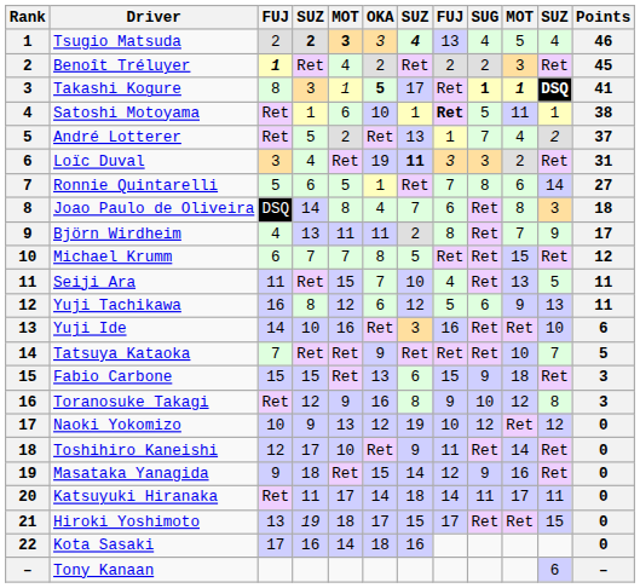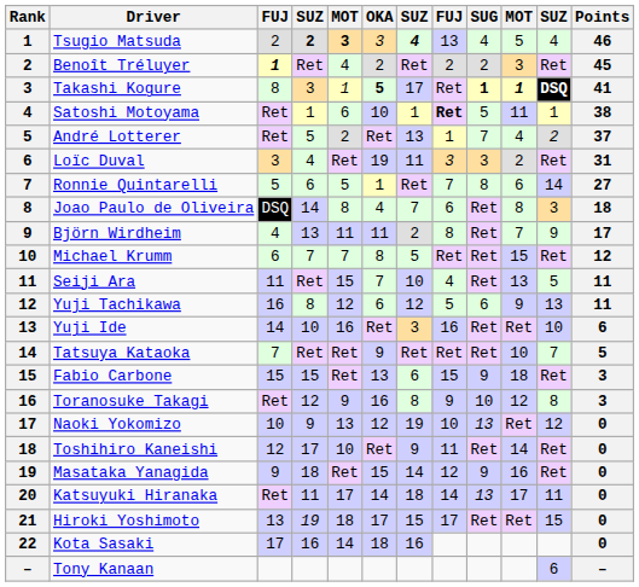 <table class="wikitable" style="font-size: 85%; text-align:center">
 <tr>
 <th>Rank</th>
 <th>Driver</th>
 <th>FUJ</th>
 <th>SUZ</th>
 <th>MOT</th>
 <th>OKA</th>
 <th>SUZ</th>
 <th>FUJ</th>
 <th>SUG</th>
 <th>MOT</th>
 <th>SUZ</th>
 <th>Points</th>
 </tr>
 <tr>
 <th>1</th>
 <td align="left"> <a href='#'>Tsugio Matsuda</a></td>
 <td style="background:#DFDFDF;">2</td>
 <td style="background:#DFDFDF;"><strong>2</strong></td>
 <td style="background:#FFDF9F;"><strong>3</strong></td>
 <td style="background:#FFDF9F;"><em>3</em></td>
 <td style="background:#DFFFDF;"><strong><em>4</em></strong></td>
 <td style="background:#CFCFFF;">13</td>
 <td style="background:#DFFFDF;">4</td>
 <td style="background:#DFFFDF;">5</td>
 <td style="background:#DFFFDF;">4</td>
 <th>46</th>
 </tr>
 <tr>
 <th>2</th>
 <td align="left"> <a href='#'>Benoît Tréluyer</a></td>
 <td style="background:#FFFFBF;"><strong><em>1</em></strong></td>
 <td style="background:#EFCFFF;">Ret</td>
 <td style="background:#DFFFDF;">4</td>
 <td style="background:#DFDFDF;">2</td>
 <td style="background:#EFCFFF;">Ret</td>
 <td style="background:#DFDFDF;">2</td>
 <td style="background:#DFDFDF;">2</td>
 <td style="background:#FFDF9F;">3</td>
 <td style="background:#EFCFFF;">Ret</td>
 <th>45</th>
 </tr>
 <tr>
 <th>3</th>
 <td align="left"> <a href='#'>Takashi Kogure</a></td>
 <td style="background:#DFFFDF;">8</td>
 <td style="background:#FFDF9F;">3</td>
 <td style="background:#FFFFBF;"><em>1</em></td>
 <td style="background:#DFFFDF;"><strong>5</strong></td>
 <td style="background:#CFCFFF;">17</td>
 <td style="background:#EFCFFF;">Ret</td>
 <td style="background:#FFFFBF;"><strong>1</strong></td>
 <td style="background:#FFFFBF;"><strong><em>1</em></strong></td>
 <td style="background:#000; color:white;"><strong>DSQ</strong></td>
 <th>41</th>
 </tr>
 <tr>
 <th>4</th>
 <td align="left"> <a href='#'>Satoshi Motoyama</a></td>
 <td style="background:#EFCFFF;">Ret</td>
 <td style="background:#FFFFBF;">1</td>
 <td style="background:#DFFFDF;">6</td>
 <td style="background:#CFCFFF;">10</td>
 <td style="background:#FFFFBF;">1</td>
 <td style="background:#EFCFFF;"><strong>Ret</strong></td>
 <td style="background:#DFFFDF;">5</td>
 <td style="background:#CFCFFF;">11</td>
 <td style="background:#FFFFBF;">1</td>
 <th>38</th>
 </tr>
 <tr>
 <th>5</th>
 <td align="left"> <a href='#'>André Lotterer</a></td>
 <td style="background:#EFCFFF;">Ret</td>
 <td style="background:#DFFFDF;">5</td>
 <td style="background:#DFDFDF;">2</td>
 <td style="background:#EFCFFF;">Ret</td>
 <td style="background:#CFCFFF;">13</td>
 <td style="background:#FFFFBF;">1</td>
 <td style="background:#DFFFDF;">7</td>
 <td style="background:#DFFFDF;">4</td>
 <td style="background:#DFDFDF;"><em>2</em></td>
 <th>37</th>
 </tr>
 <tr>
 <th>6</th>
 <td align="left"> <a href='#'>Loïc Duval</a></td>
 <td style="background:#FFDF9F;">3</td>
 <td style="background:#DFFFDF;">4</td>
 <td style="background:#EFCFFF;">Ret</td>
 <td style="background:#CFCFFF;">19</td>
-<td style="background:#CFCFFF;"><strong>11</strong></td>
+<td style="background:#CFCFFF;">11</td>
 <td style="background:#FFDF9F;"><em>3</em></td>
 <td style="background:#FFDF9F;">3</td>
 <td style="background:#DFDFDF;">2</td>
 <td style="background:#EFCFFF;">Ret</td>
 <th>31</th>
 </tr>
 <tr>
 <th>7</th>
 <td align="left"> <a href='#'>Ronnie Quintarelli</a></td>
 <td style="background:#DFFFDF;">5</td>
 <td style="background:#DFFFDF;">6</td>
 <td style="background:#DFFFDF;">5</td>
 <td style="background:#FFFFBF;">1</td>
 <td style="background:#EFCFFF;">Ret</td>
 <td style="background:#DFFFDF;">7</td>
 <td style="background:#DFFFDF;">8</td>
 <td style="background:#DFFFDF;">6</td>
 <td style="background:#CFCFFF;">14</td>
 <th>27</th>
 </tr>
 <tr>
 <th>8</th>
 <td align="left"> <a href='#'>Joao Paulo de Oliveira</a></td>
 <td style="background:#000; color:white;">DSQ</td>
 <td style="background:#CFCFFF;">14</td>
 <td style="background:#DFFFDF;">8</td>
 <td style="background:#DFFFDF;">4</td>
 <td style="background:#DFFFDF;">7</td>
 <td style="background:#DFFFDF;">6</td>
 <td style="background:#EFCFFF;">Ret</td>
 <td style="background:#DFFFDF;">8</td>
 <td style="background:#FFDF9F;">3</td>
 <th>18</th>
 </tr>
 <tr>
 <th>9</th>
 <td align="left"> <a href='#'>Björn Wirdheim</a></td>
 <td style="background:#DFFFDF;">4</td>
 <td style="background:#CFCFFF;">13</td>
 <td style="background:#CFCFFF;">11</td>
 <td style="background:#CFCFFF;">11</td>
 <td style="background:#DFDFDF;">2</td>
 <td style="background:#DFFFDF;">8</td>
 <td style="background:#EFCFFF;">Ret</td>
 <td style="background:#DFFFDF;">7</td>
 <td style="background:#DFFFDF;">9</td>
 <th>17</th>
 </tr>
 <tr>
 <th>10</th>
 <td align="left"> <a href='#'>Michael Krumm</a></td>
 <td style="background:#DFFFDF;">6</td>
 <td style="background:#DFFFDF;">7</td>
 <td style="background:#DFFFDF;">7</td>
 <td style="background:#DFFFDF;">8</td>
 <td style="background:#DFFFDF;">5</td>
 <td style="background:#EFCFFF;">Ret</td>
 <td style="background:#EFCFFF;">Ret</td>
 <td style="background:#CFCFFF;">15</td>
 <td style="background:#EFCFFF;">Ret</td>
 <th>12</th>
 </tr>
 <tr>
 <th>11</th>
 <td align="left"> <a href='#'>Seiji Ara</a></td>
 <td style="background:#CFCFFF;">11</td>
 <td style="background:#EFCFFF;">Ret</td>
 <td style="background:#CFCFFF;">15</td>
 <td style="background:#DFFFDF;">7</td>
 <td style="background:#CFCFFF;">10</td>
 <td style="background:#DFFFDF;">4</td>
 <td style="background:#EFCFFF;">Ret</td>
 <td style="background:#CFCFFF;">13</td>
 <td style="background:#DFFFDF;">5</td>
 <th>11</th>
 </tr>
 <tr>
 <th>12</th>
 <td align="left"> <a href='#'>Yuji Tachikawa</a></td>
 <td style="background:#CFCFFF;">16</td>
 <td style="background:#DFFFDF;">8</td>
 <td style="background:#CFCFFF;">12</td>
 <td style="background:#DFFFDF;">6</td>
 <td style="background:#CFCFFF;">12</td>
 <td style="background:#DFFFDF;">5</td>
 <td style="background:#DFFFDF;">6</td>
 <td style="background:#CFCFFF;">9</td>
 <td style="background:#CFCFFF;">13</td>
 <th>11</th>
 </tr>
 <tr>
 <th>13</th>
 <td align="left"> <a href='#'>Yuji Ide</a></td>
 <td style="background:#CFCFFF;">14</td>
 <td style="background:#CFCFFF;">10</td>
 <td style="background:#CFCFFF;">16</td>
 <td style="background:#EFCFFF;">Ret</td>
 <td style="background:#FFDF9F;">3</td>
 <td style="background:#CFCFFF;">16</td>
 <td style="background:#EFCFFF;">Ret</td>
 <td style="background:#EFCFFF;">Ret</td>
 <td style="background:#CFCFFF;">10</td>
 <th>6</th>
 </tr>
 <tr>
 <th>14</th>
 <td align="left"> <a href='#'>Tatsuya Kataoka</a></td>
 <td style="background:#DFFFDF;">7</td>
 <td style="background:#EFCFFF;">Ret</td>
 <td style="background:#EFCFFF;">Ret</td>
 <td style="background:#CFCFFF;">9</td>
 <td style="background:#EFCFFF;">Ret</td>
 <td style="background:#EFCFFF;">Ret</td>
 <td style="background:#EFCFFF;">Ret</td>
 <td style="background:#CFCFFF;">10</td>
 <td style="background:#DFFFDF;">7</td>
 <th>5</th>
 </tr>
 <tr>
 <th>15</th>
 <td align="left"> <a href='#'>Fabio Carbone</a></td>
 <td style="background:#CFCFFF;">15</td>
 <td style="background:#CFCFFF;">15</td>
 <td style="background:#EFCFFF;">Ret</td>
 <td style="background:#CFCFFF;">13</td>
 <td style="background:#DFFFDF;">6</td>
 <td style="background:#CFCFFF;">15</td>
 <td style="background:#CFCFFF;">9</td>
 <td style="background:#CFCFFF;">18</td>
 <td style="background:#EFCFFF;">Ret</td>
 <th>3</th>
 </tr>
 <tr>
 <th>16</th>
 <td align="left"> <a href='#'>Toranosuke Takagi</a></td>
 <td style="background:#EFCFFF;">Ret</td>
 <td style="background:#CFCFFF;">12</td>
 <td style="background:#CFCFFF;">9</td>
 <td style="background:#CFCFFF;">16</td>
 <td style="background:#DFFFDF;">8</td>
 <td style="background:#CFCFFF;">9</td>
 <td style="background:#CFCFFF;">10</td>
 <td style="background:#CFCFFF;">12</td>
 <td style="background:#DFFFDF;">8</td>
 <th>3</th>
 </tr>
 <tr>
 <th>17</th>
 <td align="left"> <a href='#'>Naoki Yokomizo</a></td>
 <td style="background:#CFCFFF;">10</td>
 <td style="background:#CFCFFF;">9</td>
 <td style="background:#CFCFFF;">13</td>
 <td style="background:#CFCFFF;">12</td>
 <td style="background:#CFCFFF;">19</td>
 <td style="background:#CFCFFF;">10</td>
-<td style="background:#CFCFFF;">12</td>
+<td style="background:#CFCFFF;"><em>13</em></td>
 <td style="background:#EFCFFF;">Ret</td>
 <td style="background:#CFCFFF;">12</td>
 <th>0</th>
 </tr>
 <tr>
 <th>18</th>
 <td align="left"> <a href='#'>Toshihiro Kaneishi</a></td>
 <td style="background:#CFCFFF;">12</td>
 <td style="background:#CFCFFF;">17</td>
 <td style="background:#CFCFFF;">10</td>
 <td style="background:#EFCFFF;">Ret</td>
 <td style="background:#CFCFFF;">9</td>
 <td style="background:#CFCFFF;">11</td>
 <td style="background:#EFCFFF;">Ret</td>
 <td style="background:#CFCFFF;">14</td>
 <td style="background:#EFCFFF;">Ret</td>
 <th>0</th>
 </tr>
 <tr>
 <th>19</th>
 <td align="left"> <a href='#'>Masataka Yanagida</a></td>
 <td style="background:#CFCFFF;">9</td>
 <td style="background:#CFCFFF;">18</td>
 <td style="background:#EFCFFF;">Ret</td>
 <td style="background:#CFCFFF;">15</td>
 <td style="background:#CFCFFF;">14</td>
 <td style="background:#CFCFFF;">12</td>
 <td style="background:#CFCFFF;">9</td>
 <td style="background:#CFCFFF;">16</td>
 <td style="background:#EFCFFF;">Ret</td>
 <th>0</th>
 </tr>
 <tr>
 <th>20</th>
 <td align="left"> <a href='#'>Katsuyuki Hiranaka</a></td>
 <td style="background:#EFCFFF;">Ret</td>
 <td style="background:#CFCFFF;">11</td>
 <td style="background:#CFCFFF;">17</td>
 <td style="background:#CFCFFF;">14</td>
 <td style="background:#CFCFFF;">18</td>
 <td style="background:#CFCFFF;">14</td>
-<td style="background:#CFCFFF;">11</td>
+<td style="background:#CFCFFF;"><em>13</em></td>
 <td style="background:#CFCFFF;">17</td>
 <td style="background:#CFCFFF;">11</td>
 <th>0</th>
 </tr>
 <tr>
 <th>21</th>
 <td align="left"> <a href='#'>Hiroki Yoshimoto</a></td>
 <td style="background:#CFCFFF;">13</td>
 <td style="background:#CFCFFF;"><em>19</em></td>
 <td style="background:#CFCFFF;">18</td>
 <td style="background:#CFCFFF;">17</td>
 <td style="background:#CFCFFF;">15</td>
 <td style="background:#CFCFFF;">17</td>
 <td style="background:#EFCFFF;">Ret</td>
 <td style="background:#EFCFFF;">Ret</td>
 <td style="background:#CFCFFF;">15</td>
 <th>0</th>
 </tr>
 <tr>
 <th>22</th>
 <td align="left"> <a href='#'>Kota Sasaki</a></td>
 <td style="background:#CFCFFF;">17</td>
 <td style="background:#CFCFFF;">16</td>
 <td style="background:#CFCFFF;">14</td>
 <td style="background:#CFCFFF;">18</td>
 <td style="background:#CFCFFF;">16</td>
 <td></td>
 <td></td>
 <td></td>
 <td></td>
 <th>0</th>
 </tr>
 <tr>
 <th>–</th>
 <td align="left"> <a href='#'>Tony Kanaan</a></td>
 <td></td>
 <td></td>
 <td></td>
 <td></td>
 <td></td>
 <td></td>
 <td></td>
 <td></td>
 <td style="background:#CFCFFF;">6</td>
 <th>–</th>
 </tr>
 </table>
